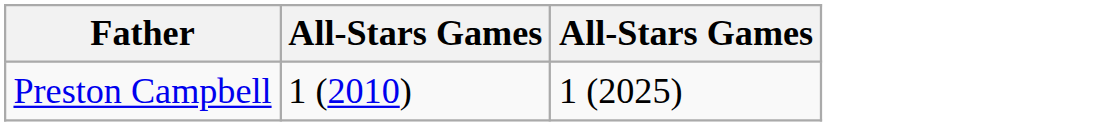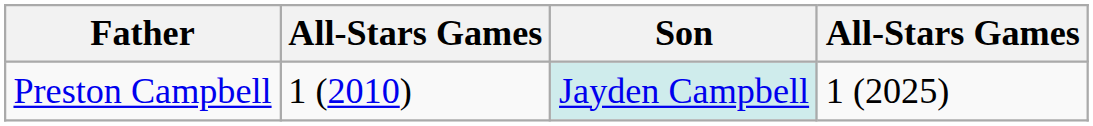 <table class="wikitable sortable">
 <tr>
 <th>Father</th>
 <th>All-Stars Games</th>
+<th>Son</th>
 <th>All-Stars Games</th>
 </tr>
 <tr>
 <td><a href='#'>Preston Campbell</a></td>
 <td>1 (<a href='#'>2010</a>)</td>
+<td style="text-align:left; background:#cfecec;"><a href='#'>Jayden Campbell</a></td>
 <td>1 (2025)</td>
 </tr>
 </table>
